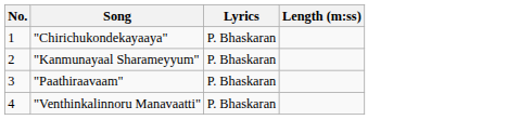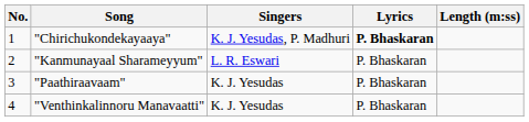 <table class="wikitable" style="font-size:95%;">
 <tr>
 <th>No.</th>
 <th>Song</th>
+<th>Singers</th>
 <th>Lyrics</th>
 <th>Length (m:ss)</th>
 </tr>
 <tr>
 <td>1</td>
 <td>"Chirichukondekayaaya"</td>
-<td>P. Bhaskaran</td>
+<td><a href='#'>K. J. Yesudas</a>, P. Madhuri</td>
+<td><strong>P. Bhaskaran</strong></td>
 <td></td>
 </tr>
 <tr>
 <td>2</td>
 <td>"Kanmunayaal Sharameyyum"</td>
+<td><a href='#'>L. R. Eswari</a></td>
 <td>P. Bhaskaran</td>
 <td></td>
 </tr>
 <tr>
 <td>3</td>
 <td>"Paathiraavaam"</td>
+<td>K. J. Yesudas</td>
 <td>P. Bhaskaran</td>
 <td></td>
 </tr>
 <tr>
 <td>4</td>
 <td>"Venthinkalinnoru Manavaatti"</td>
+<td>K. J. Yesudas</td>
 <td>P. Bhaskaran</td>
 <td></td>
 </tr>
 </table>
